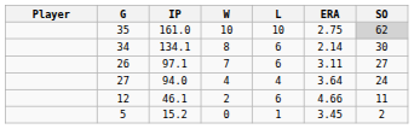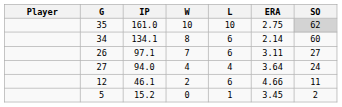 <table class="wikitable sortable">
 <tr>
 <th bgcolor="#DDDDFF" width="16%">Player</th>
 <th bgcolor="#DDDDFF" width="9%">G</th>
 <th bgcolor="#DDDDFF" width="9%">IP</th>
 <th bgcolor="#DDDDFF" width="9%">W</th>
 <th bgcolor="#DDDDFF" width="9%">L</th>
 <th bgcolor="#DDDDFF" width="9%">ERA</th>
 <th bgcolor="#DDDDFF" width="9%">SO</th>
 </tr>
 <tr align="center">
 <td></td>
 <td>35</td>
 <td>161.0</td>
 <td>10</td>
 <td>10</td>
 <td>2.75</td>
 <td style="background: lightgrey;">62</td>
 </tr>
 <tr align="center">
 <td></td>
 <td>34</td>
 <td>134.1</td>
 <td>8</td>
 <td>6</td>
 <td>2.14</td>
-<td>30</td>
+<td>60</td>
 </tr>
 <tr align="center">
 <td></td>
 <td>26</td>
 <td>97.1</td>
 <td>7</td>
 <td>6</td>
 <td>3.11</td>
 <td>27</td>
 </tr>
 <tr align="center">
 <td></td>
 <td>27</td>
 <td>94.0</td>
 <td>4</td>
 <td>4</td>
 <td>3.64</td>
 <td>24</td>
 </tr>
 <tr align="center">
 <td></td>
 <td>12</td>
 <td>46.1</td>
 <td>2</td>
 <td>6</td>
 <td>4.66</td>
 <td>11</td>
 </tr>
 <tr align="center">
 <td></td>
 <td>5</td>
 <td>15.2</td>
 <td>0</td>
 <td>1</td>
 <td>3.45</td>
 <td>2</td>
 </tr>
 </table>
